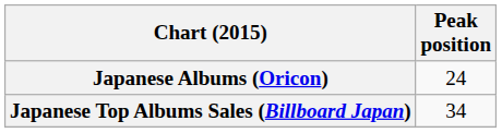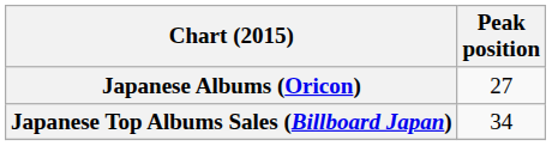 <table class="wikitable sortable plainrowheaders" style="text-align:center">
 <tr>
 <th scope="col">Chart (2015)</th>
 <th scope="col">Peak<br>position</th>
 </tr>
 <tr>
 <th scope="row">Japanese Albums (<a href='#'>Oricon</a>)</th>
-<td>24</td>
+<td>27</td>
 </tr>
 <tr>
 <th scope="row">Japanese Top Albums Sales (<em><a href='#'>Billboard Japan</a></em>)</th>
 <td>34</td>
 </tr>
 <tr>
 </tr>
 </table>
